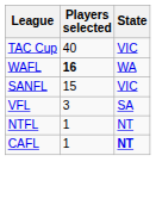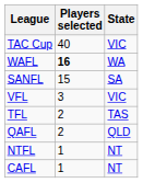 <table class="wikitable sortable">
 <tr>
 <th>League</th>
 <th>Players<br>selected</th>
 <th>State</th>
 </tr>
 <tr>
 <td><a href='#'>TAC Cup</a></td>
 <td>40</td>
 <td><a href='#'>VIC</a></td>
 </tr>
 <tr>
 <td><a href='#'>WAFL</a></td>
 <td><strong>16</strong></td>
 <td><a href='#'>WA</a></td>
 </tr>
 <tr>
 <td><a href='#'>SANFL</a></td>
 <td>15</td>
-<td><a href='#'>VIC</a></td>
+<td><a href='#'>SA</a></td>
 </tr>
 <tr>
 <td><a href='#'>VFL</a></td>
 <td>3</td>
-<td><a href='#'>SA</a></td>
+<td><a href='#'>VIC</a></td>
+</tr>
+<tr>
+<td><a href='#'>TFL</a></td>
+<td>2</td>
+<td><a href='#'>TAS</a></td>
+</tr>
+<tr>
+<td><a href='#'>QAFL</a></td>
+<td>2</td>
+<td><a href='#'>QLD</a></td>
 </tr>
 <tr>
 <td><a href='#'>NTFL</a></td>
 <td>1</td>
 <td><a href='#'>NT</a></td>
 </tr>
 <tr>
 <td><a href='#'>CAFL</a></td>
 <td>1</td>
-<td><strong><a href='#'>NT</a></strong></td>
+<td><a href='#'>NT</a></td>
 </tr>
 </table>
